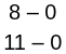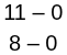 <table style="text-align:center">
 <tr>
 <th width=200></th>
 <th width=100></th>
 <th width=200></th>
 </tr>
 <tr>
 <td align=right><strong></strong></td>
-<td>8 – 0</td>
+<td>11 – 0</td>
 <td align=left></td>
 </tr>
 <tr>
 <td align=right><strong></strong></td>
-<td>11 – 0</td>
+<td>8 – 0</td>
 <td align=left></td>
 </tr>
 </table>
